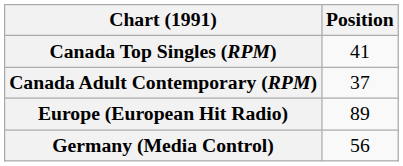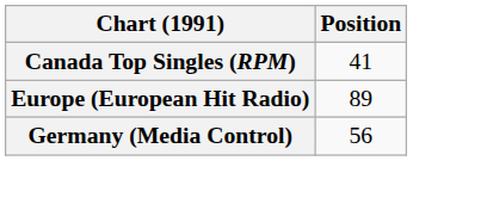 <table class="wikitable sortable plainrowheaders" style="text-align:center">
 <tr>
 <th>Chart (1991)</th>
 <th>Position</th>
 </tr>
 <tr>
 <th scope="row">Canada Top Singles (<em>RPM</em>)</th>
 <td>41</td>
 </tr>
 <tr>
-<th scope="row">Canada Adult Contemporary (<em>RPM</em>)</th>
-<td>37</td>
-</tr>
-<tr>
 <th scope="row">Europe (European Hit Radio)</th>
 <td>89</td>
 </tr>
 <tr>
 <th scope="row">Germany (Media Control)</th>
 <td>56</td>
 </tr>
 </table>
